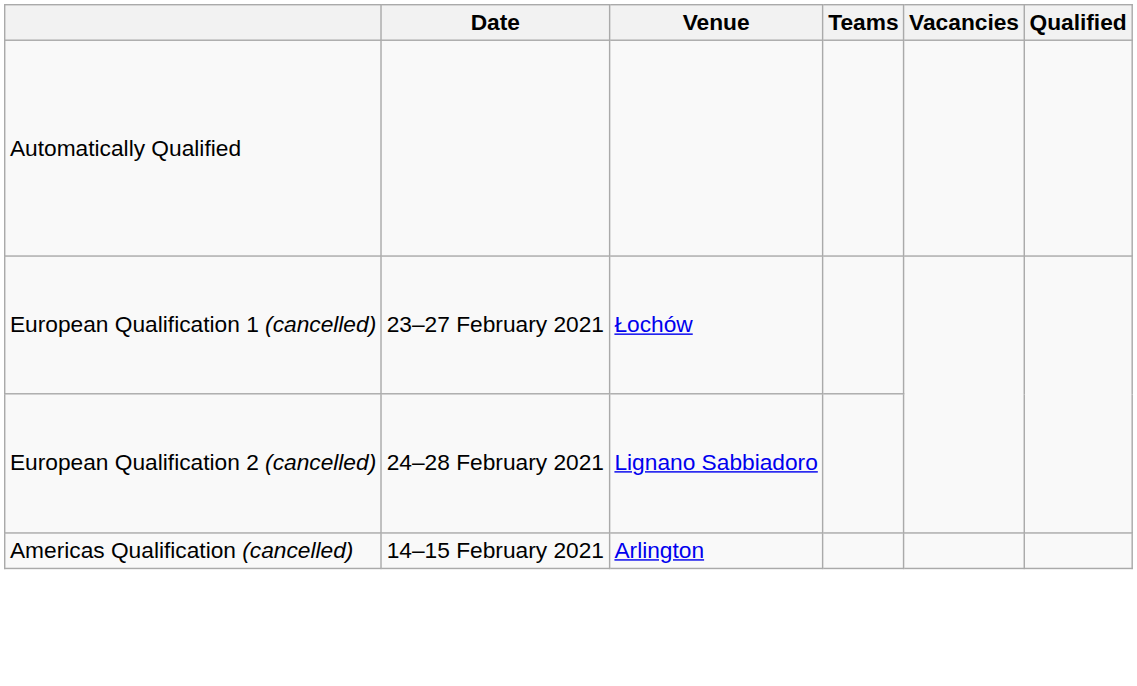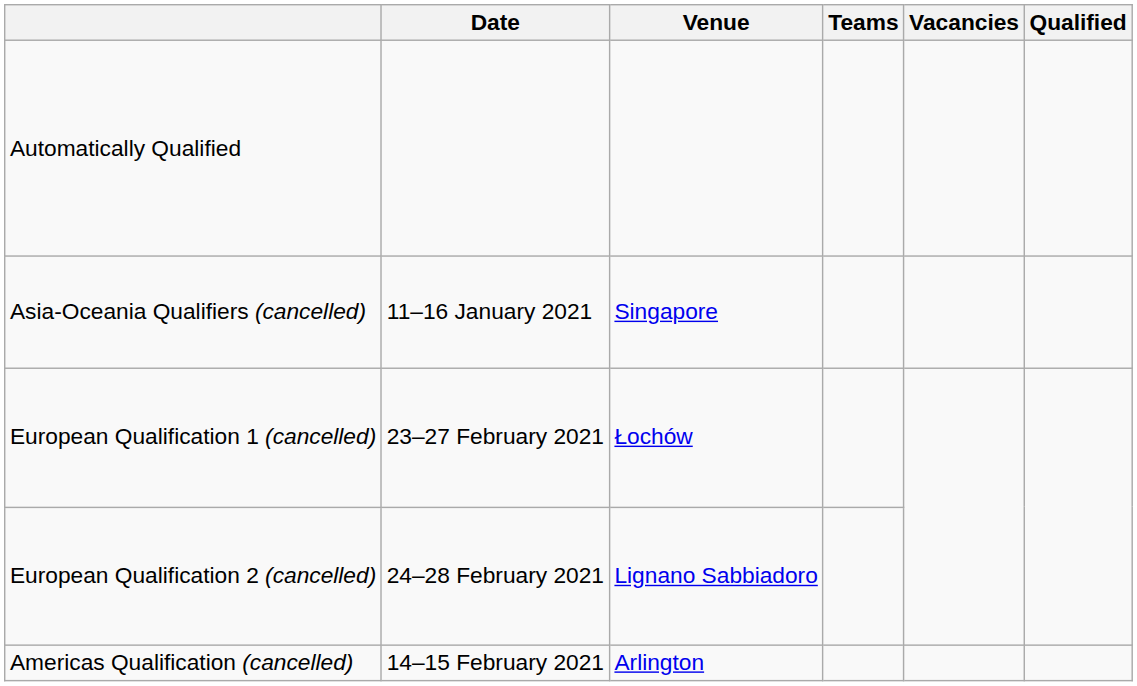 <table class="wikitable">
 <tr>
 <th></th>
 <th>Date</th>
 <th>Venue</th>
 <th>Teams</th>
 <th>Vacancies</th>
 <th>Qualified</th>
 </tr>
 <tr>
 <td>Automatically Qualified</td>
 <td></td>
 <td></td>
 <td></td>
 <td></td>
 <td><br><br><br><br><br><br><br><br><s></s></td>
+</tr>
+<tr>
+<td>Asia-Oceania Qualifiers <em>(cancelled)</em></td>
+<td>11–16 January 2021</td>
+<td> <a href='#'>Singapore</a></td>
+<td><br><br><br><br></td>
+<td></td>
+<td><s></s><br><s></s><br><s></s></td>
 </tr>
 <tr>
 <td>European Qualification 1 <em>(cancelled)</em></td>
 <td>23–27 February 2021</td>
 <td> <a href='#'>Łochów</a></td>
 <td><br><br><br><br><br></td>
 <td rowspan="2"></td>
 <td rowspan="2"><br><s></s><br><br><br><br><br><br></td>
 </tr>
 <tr>
 <td>European Qualification 2 <em>(cancelled)</em></td>
 <td>24–28 February 2021</td>
 <td> <a href='#'>Lignano Sabbiadoro</a></td>
 <td><br><br><br><br><br></td>
 </tr>
 <tr>
 <td>Americas Qualification <em>(cancelled)</em></td>
 <td>14–15 February 2021</td>
 <td> <a href='#'>Arlington</a></td>
 <td><br></td>
 <td></td>
 <td><s></s></td>
 </tr>
 </table>
